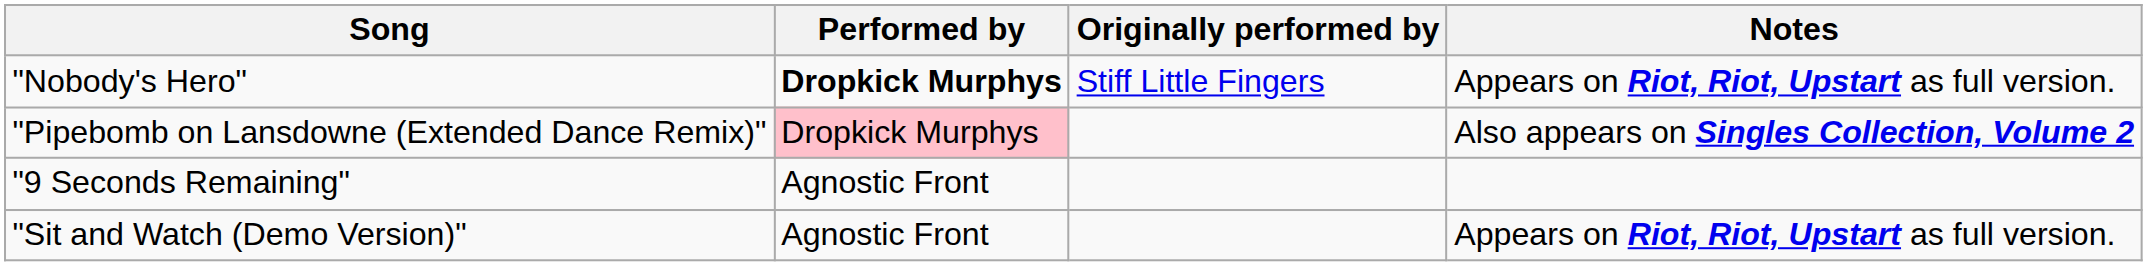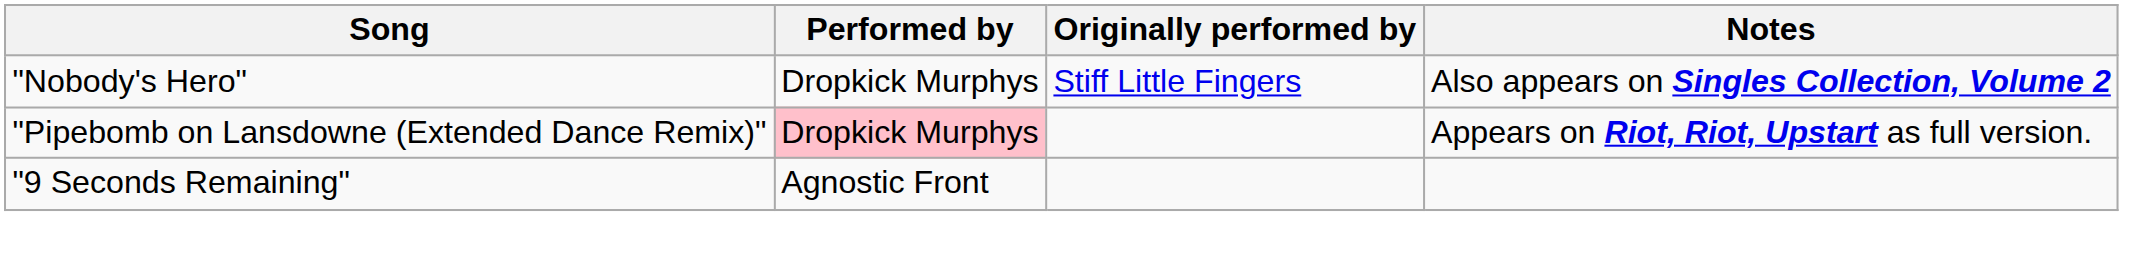 <table class="wikitable">
 <tr>
 <th>Song</th>
 <th>Performed by</th>
 <th>Originally performed by</th>
 <th>Notes</th>
 </tr>
 <tr>
 <td>"Nobody's Hero"</td>
-<td><strong>Dropkick Murphys</strong></td>
+<td>Dropkick Murphys</td>
 <td><a href='#'>Stiff Little Fingers</a></td>
-<td>Appears on <strong><em><a href='#'>Riot, Riot, Upstart</a></em></strong> as full version.</td>
+<td>Also appears on <strong><em><a href='#'>Singles Collection, Volume 2</a></em></strong></td>
 </tr>
 <tr>
 <td>"Pipebomb on Lansdowne (Extended Dance Remix)"</td>
 <td style="background: pink;">Dropkick Murphys</td>
 <td></td>
-<td>Also appears on <strong><em><a href='#'>Singles Collection, Volume 2</a></em></strong></td>
+<td>Appears on <strong><em><a href='#'>Riot, Riot, Upstart</a></em></strong> as full version.</td>
 </tr>
 <tr>
 <td>"9 Seconds Remaining"</td>
 <td>Agnostic Front</td>
 <td></td>
 <td></td>
 </tr>
-<tr>
-<td>"Sit and Watch (Demo Version)"</td>
-<td>Agnostic Front</td>
-<td></td>
-<td>Appears on <strong><em><a href='#'>Riot, Riot, Upstart</a></em></strong> as full version.</td>
-</tr>
 </table>
